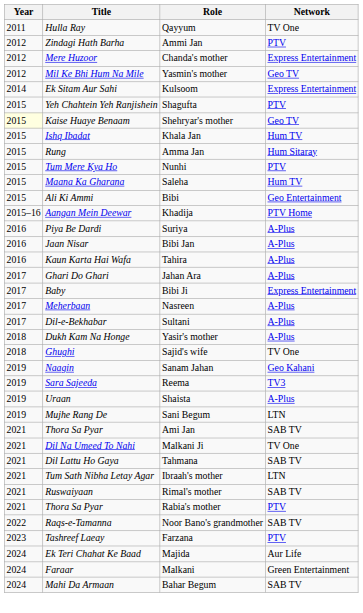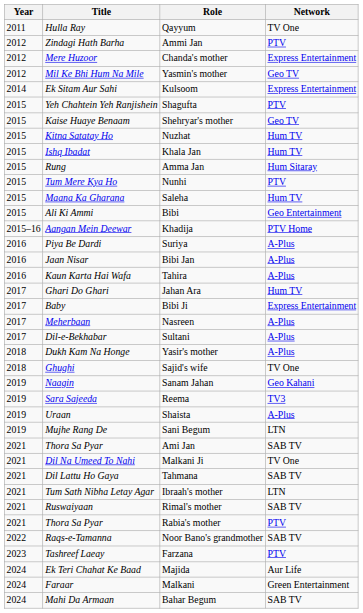 <table class="wikitable sortable plainrowheaders">
 <tr style="text-align:center;">
 <th scope="col">Year</th>
 <th scope="col">Title</th>
 <th scope="col">Role</th>
 <th scope="col">Network</th>
 </tr>
 <tr>
 <td>2011</td>
 <td><em>Hulla Ray</em></td>
 <td>Qayyum</td>
 <td>TV One</td>
 </tr>
 <tr>
 <td>2012</td>
 <td><em>Zindagi Hath Barha</em></td>
 <td>Ammi Jan</td>
 <td><a href='#'>PTV</a></td>
 </tr>
 <tr>
 <td>2012</td>
 <td><em><a href='#'>Mere Huzoor</a></em></td>
 <td>Chanda's mother</td>
 <td><a href='#'>Express Entertainment</a></td>
 </tr>
 <tr>
 <td>2012</td>
 <td><em><a href='#'>Mil Ke Bhi Hum Na Mile</a></em></td>
 <td>Yasmin's mother</td>
 <td><a href='#'>Geo TV</a></td>
 </tr>
 <tr>
 <td>2014</td>
 <td><em>Ek Sitam Aur Sahi</em></td>
 <td>Kulsoom</td>
 <td><a href='#'>Express Entertainment</a></td>
 </tr>
 <tr>
 <td>2015</td>
 <td><em>Yeh Chahtein Yeh Ranjishein</em></td>
 <td>Shagufta</td>
 <td><a href='#'>PTV</a></td>
 </tr>
 <tr>
-<td style="background: lightyellow;">2015</td>
+<td>2015</td>
 <td><em>Kaise Huaye Benaam</em></td>
 <td>Shehryar's mother</td>
 <td><a href='#'>Geo TV</a></td>
+</tr>
+<tr>
+<td>2015</td>
+<td><em><a href='#'>Kitna Satatay Ho</a></em></td>
+<td>Nuzhat</td>
+<td><a href='#'>Hum TV</a></td>
 </tr>
 <tr>
 <td>2015</td>
 <td><em><a href='#'>Ishq Ibadat</a></em></td>
 <td>Khala Jan</td>
 <td><a href='#'>Hum TV</a></td>
 </tr>
 <tr>
 <td>2015</td>
 <td><em>Rung</em></td>
 <td>Amma Jan</td>
 <td><a href='#'>Hum Sitaray</a></td>
 </tr>
 <tr>
 <td>2015</td>
 <td><em><a href='#'>Tum Mere Kya Ho</a></em></td>
 <td>Nunhi</td>
 <td><a href='#'>PTV</a></td>
 </tr>
 <tr>
 <td>2015</td>
 <td><em><a href='#'>Maana Ka Gharana</a></em></td>
 <td>Saleha</td>
 <td><a href='#'>Hum TV</a></td>
 </tr>
 <tr>
 <td>2015</td>
 <td><em>Ali Ki Ammi</em></td>
 <td>Bibi</td>
 <td><a href='#'>Geo Entertainment</a></td>
 </tr>
 <tr>
 <td>2015–16</td>
 <td><em><a href='#'>Aangan Mein Deewar</a></em></td>
 <td>Khadija</td>
 <td><a href='#'>PTV Home</a></td>
 </tr>
 <tr>
 <td>2016</td>
 <td><em>Piya Be Dardi</em></td>
 <td>Suriya</td>
 <td><a href='#'>A-Plus</a></td>
 </tr>
 <tr>
 <td>2016</td>
 <td><em>Jaan Nisar</em></td>
 <td>Bibi Jan</td>
 <td><a href='#'>A-Plus</a></td>
 </tr>
 <tr>
 <td>2016</td>
 <td><em>Kaun Karta Hai Wafa</em></td>
 <td>Tahira</td>
 <td><a href='#'>A-Plus</a></td>
 </tr>
 <tr>
 <td>2017</td>
 <td><em>Ghari Do Ghari</em></td>
 <td>Jahan Ara</td>
-<td><a href='#'>A-Plus</a></td>
+<td><a href='#'>Hum TV</a></td>
 </tr>
 <tr>
 <td>2017</td>
 <td><em>Baby</em></td>
 <td>Bibi Ji</td>
 <td><a href='#'>Express Entertainment</a></td>
 </tr>
 <tr>
 <td>2017</td>
 <td><em><a href='#'>Meherbaan</a></em></td>
 <td>Nasreen</td>
 <td><a href='#'>A-Plus</a></td>
 </tr>
 <tr>
 <td>2017</td>
 <td><em>Dil-e-Bekhabar</em></td>
 <td>Sultani</td>
 <td><a href='#'>A-Plus</a></td>
 </tr>
 <tr>
 <td>2018</td>
 <td><em>Dukh Kam Na Honge</em></td>
 <td>Yasir's mother</td>
 <td><a href='#'>A-Plus</a></td>
 </tr>
 <tr>
 <td>2018</td>
 <td><em><a href='#'>Ghughi</a></em></td>
 <td>Sajid's wife</td>
 <td>TV One</td>
 </tr>
 <tr>
 <td>2019</td>
 <td><em><a href='#'>Naagin</a></em></td>
 <td>Sanam Jahan</td>
 <td><a href='#'>Geo Kahani</a></td>
 </tr>
 <tr>
 <td>2019</td>
 <td><em><a href='#'>Sara Sajeeda</a></em></td>
 <td>Reema</td>
 <td><a href='#'>TV3</a></td>
 </tr>
 <tr>
 <td>2019</td>
 <td><em>Uraan</em></td>
 <td>Shaista</td>
 <td><a href='#'>A-Plus</a></td>
 </tr>
 <tr>
 <td>2019</td>
 <td><em>Mujhe Rang De</em></td>
 <td>Sani Begum</td>
 <td>LTN</td>
 </tr>
 <tr>
 <td>2021</td>
 <td><em>Thora Sa Pyar</em></td>
 <td>Ami Jan</td>
 <td>SAB TV</td>
 </tr>
 <tr>
 <td>2021</td>
 <td><em><a href='#'>Dil Na Umeed To Nahi</a></em></td>
 <td>Malkani Ji</td>
 <td>TV One</td>
 </tr>
 <tr>
 <td>2021</td>
 <td><em>Dil Lattu Ho Gaya</em></td>
 <td>Tahmana</td>
 <td>SAB TV</td>
 </tr>
 <tr>
 <td>2021</td>
 <td><em>Tum Sath Nibha Letay Agar</em></td>
 <td>Ibraah's mother</td>
 <td>LTN</td>
 </tr>
 <tr>
 <td>2021</td>
 <td><em>Ruswaiyaan</em></td>
 <td>Rimal's mother</td>
 <td>SAB TV</td>
 </tr>
 <tr>
 <td>2021</td>
 <td><em>Thora Sa Pyar</em></td>
 <td>Rabia's mother</td>
 <td><a href='#'>PTV</a></td>
 </tr>
 <tr>
 <td>2022</td>
 <td><em>Raqs-e-Tamanna</em></td>
 <td>Noor Bano's grandmother</td>
 <td>SAB TV</td>
 </tr>
 <tr>
 <td>2023</td>
 <td><em>Tashreef Laeay</em></td>
 <td>Farzana</td>
 <td><a href='#'>PTV</a></td>
 </tr>
 <tr>
 <td>2024</td>
 <td><em>Ek Teri Chahat Ke Baad</em></td>
 <td>Majida</td>
 <td>Aur Life</td>
 </tr>
 <tr>
 <td>2024</td>
 <td><em>Faraar</em></td>
 <td>Malkani</td>
 <td>Green Entertainment</td>
 </tr>
 <tr>
 <td>2024</td>
 <td><em>Mahi Da Armaan</em></td>
 <td>Bahar Begum</td>
 <td>SAB TV</td>
 </tr>
 </table>
